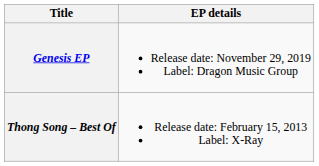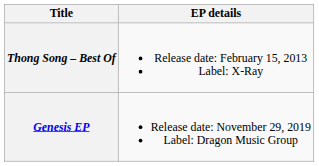 <table class="wikitable plainrowheaders" style="text-align:center;">
 <tr>
 <th scope="col">Title</th>
 <th scope="col">EP details</th>
 </tr>
 <tr>
+<th scope="row"><em>Thong Song – Best Of</em></th>
+<td><br><ul><li>Release date: February 15, 2013</li><li>Label: X-Ray</li></ul></td>
+</tr>
+<tr>
 <th scope="row"><em><a href='#'>Genesis EP</a></em></th>
 <td><br><ul><li>Release date: November 29, 2019</li><li>Label: Dragon Music Group</li></ul></td>
 </tr>
-<tr>
-<th scope="row"><em>Thong Song – Best Of</em></th>
-<td><br><ul><li>Release date: February 15, 2013</li><li>Label: X-Ray</li></ul></td>
-</tr>
 </table>
